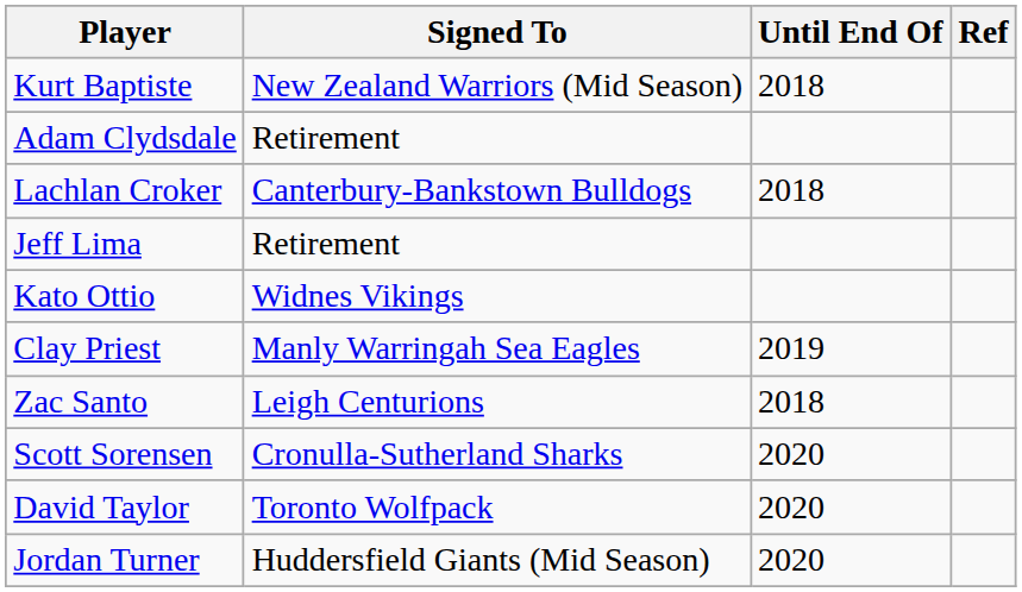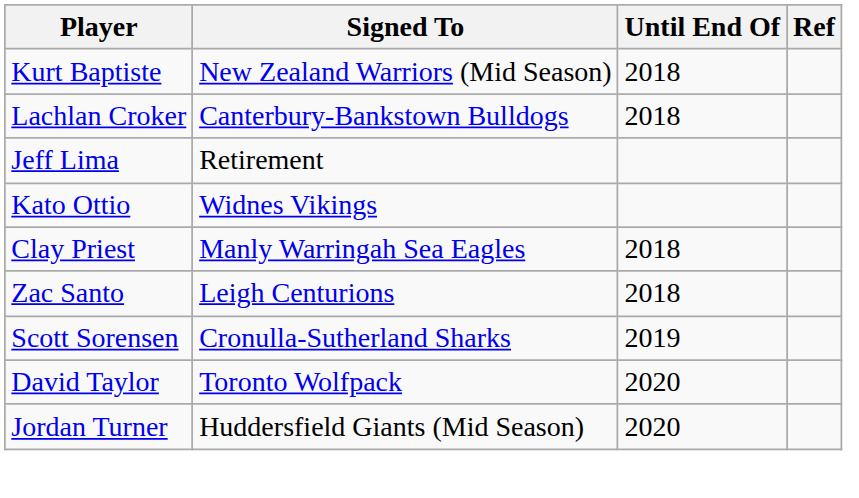 <table class="wikitable">
 <tr>
 <th>Player</th>
 <th>Signed To</th>
 <th>Until End Of</th>
 <th>Ref</th>
 </tr>
 <tr>
 <td><a href='#'>Kurt Baptiste</a></td>
 <td> <a href='#'>New Zealand Warriors</a> (Mid Season)</td>
 <td>2018</td>
-<td></td>
-</tr>
-<tr>
-<td><a href='#'>Adam Clydsdale</a></td>
-<td>Retirement</td>
-<td></td>
 <td></td>
 </tr>
 <tr>
 <td><a href='#'>Lachlan Croker</a></td>
 <td> <a href='#'>Canterbury-Bankstown Bulldogs</a></td>
 <td>2018</td>
 <td></td>
 </tr>
 <tr>
 <td><a href='#'>Jeff Lima</a></td>
 <td>Retirement</td>
 <td></td>
 <td></td>
 </tr>
 <tr>
 <td><a href='#'>Kato Ottio</a></td>
 <td> <a href='#'>Widnes Vikings</a></td>
 <td></td>
 <td></td>
 </tr>
 <tr>
 <td><a href='#'>Clay Priest</a></td>
 <td> <a href='#'>Manly Warringah Sea Eagles</a></td>
-<td>2019</td>
+<td>2018</td>
 <td></td>
 </tr>
 <tr>
 <td><a href='#'>Zac Santo</a></td>
 <td> <a href='#'>Leigh Centurions</a></td>
 <td>2018</td>
 <td></td>
 </tr>
 <tr>
 <td><a href='#'>Scott Sorensen</a></td>
 <td> <a href='#'>Cronulla-Sutherland Sharks</a></td>
-<td>2020</td>
+<td>2019</td>
 <td></td>
 </tr>
 <tr>
 <td><a href='#'>David Taylor</a></td>
 <td> <a href='#'>Toronto Wolfpack</a></td>
 <td>2020</td>
 <td></td>
 </tr>
 <tr>
 <td><a href='#'>Jordan Turner</a></td>
 <td> Huddersfield Giants (Mid Season)</td>
 <td>2020</td>
 <td></td>
 </tr>
 </table>
